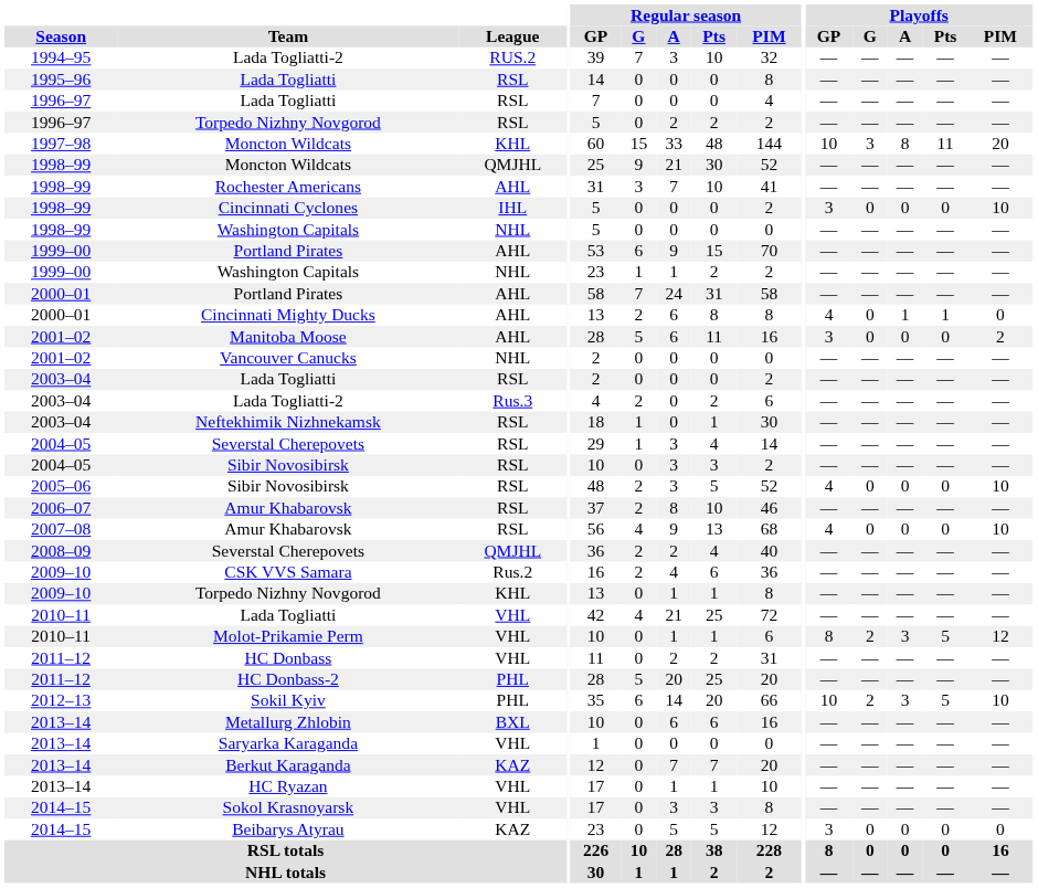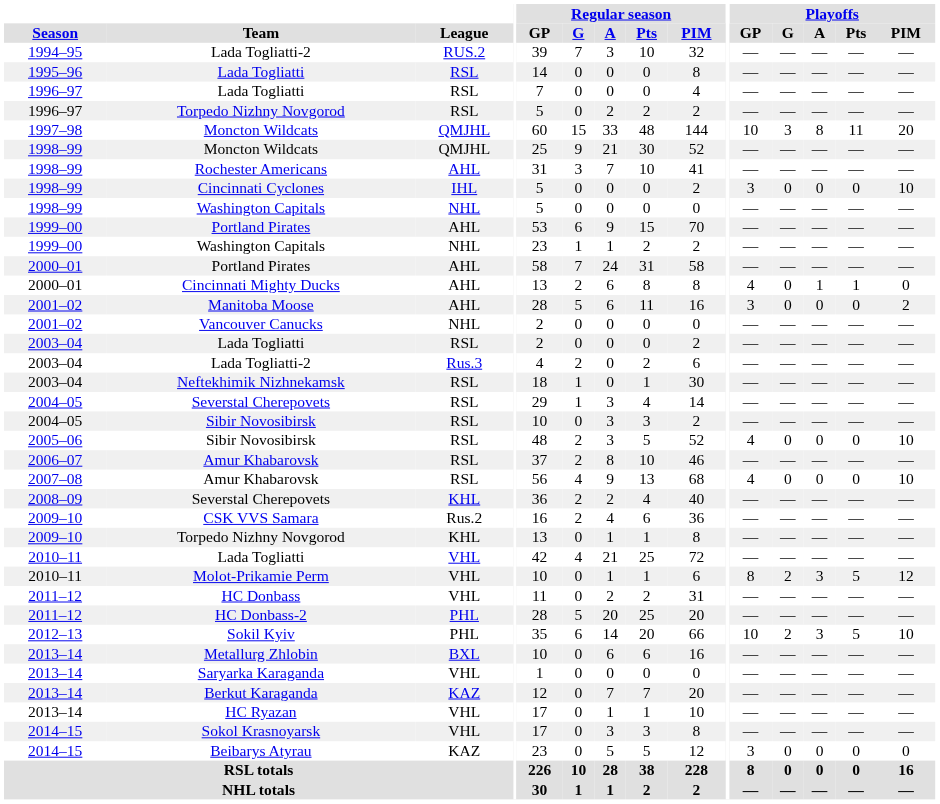 <table border="0" cellpadding="1" cellspacing="0" style="text-align:center; width:60em">
 <tr bgcolor="#e0e0e0">
 <th colspan="3" bgcolor="#ffffff"></th>
 <th rowspan="99" bgcolor="#ffffff"></th>
 <th colspan="5"><a href='#'>Regular season</a></th>
 <th rowspan="99" bgcolor="#ffffff"></th>
 <th colspan="5"><a href='#'>Playoffs</a></th>
 </tr>
 <tr bgcolor="#e0e0e0">
 <th><a href='#'>Season</a></th>
 <th>Team</th>
 <th>League</th>
 <th>GP</th>
 <th><a href='#'>G</a></th>
 <th><a href='#'>A</a></th>
 <th><a href='#'>Pts</a></th>
 <th><a href='#'>PIM</a></th>
 <th>GP</th>
 <th>G</th>
 <th>A</th>
 <th>Pts</th>
 <th>PIM</th>
 </tr>
 <tr>
 <td><a href='#'>1994–95</a></td>
 <td>Lada Togliatti-2</td>
 <td><a href='#'>RUS.2</a></td>
 <td>39</td>
 <td>7</td>
 <td>3</td>
 <td>10</td>
 <td>32</td>
 <td>—</td>
 <td>—</td>
 <td>—</td>
 <td>—</td>
 <td>—</td>
 </tr>
 <tr bgcolor="#f0f0f0">
 <td><a href='#'>1995–96</a></td>
 <td><a href='#'>Lada Togliatti</a></td>
 <td><a href='#'>RSL</a></td>
 <td>14</td>
 <td>0</td>
 <td>0</td>
 <td>0</td>
 <td>8</td>
 <td>—</td>
 <td>—</td>
 <td>—</td>
 <td>—</td>
 <td>—</td>
 </tr>
 <tr>
 <td><a href='#'>1996–97</a></td>
 <td>Lada Togliatti</td>
 <td>RSL</td>
 <td>7</td>
 <td>0</td>
 <td>0</td>
 <td>0</td>
 <td>4</td>
 <td>—</td>
 <td>—</td>
 <td>—</td>
 <td>—</td>
 <td>—</td>
 </tr>
 <tr bgcolor="#f0f0f0">
 <td>1996–97</td>
 <td><a href='#'>Torpedo Nizhny Novgorod</a></td>
 <td>RSL</td>
 <td>5</td>
 <td>0</td>
 <td>2</td>
 <td>2</td>
 <td>2</td>
 <td>—</td>
 <td>—</td>
 <td>—</td>
 <td>—</td>
 <td>—</td>
 </tr>
 <tr>
 <td><a href='#'>1997–98</a></td>
 <td><a href='#'>Moncton Wildcats</a></td>
-<td><a href='#'>KHL</a></td>
+<td><a href='#'>QMJHL</a></td>
 <td>60</td>
 <td>15</td>
 <td>33</td>
 <td>48</td>
 <td>144</td>
 <td>10</td>
 <td>3</td>
 <td>8</td>
 <td>11</td>
 <td>20</td>
 </tr>
 <tr bgcolor="#f0f0f0">
 <td><a href='#'>1998–99</a></td>
 <td>Moncton Wildcats</td>
 <td>QMJHL</td>
 <td>25</td>
 <td>9</td>
 <td>21</td>
 <td>30</td>
 <td>52</td>
 <td>—</td>
 <td>—</td>
 <td>—</td>
 <td>—</td>
 <td>—</td>
 </tr>
 <tr>
 <td><a href='#'>1998–99</a></td>
 <td><a href='#'>Rochester Americans</a></td>
 <td><a href='#'>AHL</a></td>
 <td>31</td>
 <td>3</td>
 <td>7</td>
 <td>10</td>
 <td>41</td>
 <td>—</td>
 <td>—</td>
 <td>—</td>
 <td>—</td>
 <td>—</td>
 </tr>
 <tr bgcolor="#f0f0f0">
 <td><a href='#'>1998–99</a></td>
 <td><a href='#'>Cincinnati Cyclones</a></td>
 <td><a href='#'>IHL</a></td>
 <td>5</td>
 <td>0</td>
 <td>0</td>
 <td>0</td>
 <td>2</td>
 <td>3</td>
 <td>0</td>
 <td>0</td>
 <td>0</td>
 <td>10</td>
 </tr>
 <tr>
 <td><a href='#'>1998–99</a></td>
 <td><a href='#'>Washington Capitals</a></td>
 <td><a href='#'>NHL</a></td>
 <td>5</td>
 <td>0</td>
 <td>0</td>
 <td>0</td>
 <td>0</td>
 <td>—</td>
 <td>—</td>
 <td>—</td>
 <td>—</td>
 <td>—</td>
 </tr>
 <tr bgcolor="#f0f0f0">
 <td><a href='#'>1999–00</a></td>
 <td><a href='#'>Portland Pirates</a></td>
 <td>AHL</td>
 <td>53</td>
 <td>6</td>
 <td>9</td>
 <td>15</td>
 <td>70</td>
 <td>—</td>
 <td>—</td>
 <td>—</td>
 <td>—</td>
 <td>—</td>
 </tr>
 <tr>
 <td><a href='#'>1999–00</a></td>
 <td>Washington Capitals</td>
 <td>NHL</td>
 <td>23</td>
 <td>1</td>
 <td>1</td>
 <td>2</td>
 <td>2</td>
 <td>—</td>
 <td>—</td>
 <td>—</td>
 <td>—</td>
 <td>—</td>
 </tr>
 <tr bgcolor="#f0f0f0">
 <td><a href='#'>2000–01</a></td>
 <td>Portland Pirates</td>
 <td>AHL</td>
 <td>58</td>
 <td>7</td>
 <td>24</td>
 <td>31</td>
 <td>58</td>
 <td>—</td>
 <td>—</td>
 <td>—</td>
 <td>—</td>
 <td>—</td>
 </tr>
 <tr>
 <td>2000–01</td>
 <td><a href='#'>Cincinnati Mighty Ducks</a></td>
 <td>AHL</td>
 <td>13</td>
 <td>2</td>
 <td>6</td>
 <td>8</td>
 <td>8</td>
 <td>4</td>
 <td>0</td>
 <td>1</td>
 <td>1</td>
 <td>0</td>
 </tr>
 <tr bgcolor="#f0f0f0">
 <td><a href='#'>2001–02</a></td>
 <td><a href='#'>Manitoba Moose</a></td>
 <td>AHL</td>
 <td>28</td>
 <td>5</td>
 <td>6</td>
 <td>11</td>
 <td>16</td>
 <td>3</td>
 <td>0</td>
 <td>0</td>
 <td>0</td>
 <td>2</td>
 </tr>
 <tr>
 <td><a href='#'>2001–02</a></td>
 <td><a href='#'>Vancouver Canucks</a></td>
 <td>NHL</td>
 <td>2</td>
 <td>0</td>
 <td>0</td>
 <td>0</td>
 <td>0</td>
 <td>—</td>
 <td>—</td>
 <td>—</td>
 <td>—</td>
 <td>—</td>
 </tr>
 <tr bgcolor="#f0f0f0">
 <td><a href='#'>2003–04</a></td>
 <td>Lada Togliatti</td>
 <td>RSL</td>
 <td>2</td>
 <td>0</td>
 <td>0</td>
 <td>0</td>
 <td>2</td>
 <td>—</td>
 <td>—</td>
 <td>—</td>
 <td>—</td>
 <td>—</td>
 </tr>
 <tr>
 <td>2003–04</td>
 <td>Lada Togliatti-2</td>
 <td><a href='#'>Rus.3</a></td>
 <td>4</td>
 <td>2</td>
 <td>0</td>
 <td>2</td>
 <td>6</td>
 <td>—</td>
 <td>—</td>
 <td>—</td>
 <td>—</td>
 <td>—</td>
 </tr>
 <tr bgcolor="#f0f0f0">
 <td>2003–04</td>
 <td><a href='#'>Neftekhimik Nizhnekamsk</a></td>
 <td>RSL</td>
 <td>18</td>
 <td>1</td>
 <td>0</td>
 <td>1</td>
 <td>30</td>
 <td>—</td>
 <td>—</td>
 <td>—</td>
 <td>—</td>
 <td>—</td>
 </tr>
 <tr>
 <td><a href='#'>2004–05</a></td>
 <td><a href='#'>Severstal Cherepovets</a></td>
 <td>RSL</td>
 <td>29</td>
 <td>1</td>
 <td>3</td>
 <td>4</td>
 <td>14</td>
 <td>—</td>
 <td>—</td>
 <td>—</td>
 <td>—</td>
 <td>—</td>
 </tr>
 <tr bgcolor="#f0f0f0">
 <td>2004–05</td>
 <td><a href='#'>Sibir Novosibirsk</a></td>
 <td>RSL</td>
 <td>10</td>
 <td>0</td>
 <td>3</td>
 <td>3</td>
 <td>2</td>
 <td>—</td>
 <td>—</td>
 <td>—</td>
 <td>—</td>
 <td>—</td>
 </tr>
 <tr>
 <td><a href='#'>2005–06</a></td>
 <td>Sibir Novosibirsk</td>
 <td>RSL</td>
 <td>48</td>
 <td>2</td>
 <td>3</td>
 <td>5</td>
 <td>52</td>
 <td>4</td>
 <td>0</td>
 <td>0</td>
 <td>0</td>
 <td>10</td>
 </tr>
 <tr bgcolor="#f0f0f0">
 <td><a href='#'>2006–07</a></td>
 <td><a href='#'>Amur Khabarovsk</a></td>
 <td>RSL</td>
 <td>37</td>
 <td>2</td>
 <td>8</td>
 <td>10</td>
 <td>46</td>
 <td>—</td>
 <td>—</td>
 <td>—</td>
 <td>—</td>
 <td>—</td>
 </tr>
 <tr>
 <td><a href='#'>2007–08</a></td>
 <td>Amur Khabarovsk</td>
 <td>RSL</td>
 <td>56</td>
 <td>4</td>
 <td>9</td>
 <td>13</td>
 <td>68</td>
 <td>4</td>
 <td>0</td>
 <td>0</td>
 <td>0</td>
 <td>10</td>
 </tr>
 <tr bgcolor="#f0f0f0">
 <td><a href='#'>2008–09</a></td>
 <td>Severstal Cherepovets</td>
-<td><a href='#'>QMJHL</a></td>
+<td><a href='#'>KHL</a></td>
 <td>36</td>
 <td>2</td>
 <td>2</td>
 <td>4</td>
 <td>40</td>
 <td>—</td>
 <td>—</td>
 <td>—</td>
 <td>—</td>
 <td>—</td>
 </tr>
 <tr>
 <td><a href='#'>2009–10</a></td>
 <td><a href='#'>CSK VVS Samara</a></td>
 <td>Rus.2</td>
 <td>16</td>
 <td>2</td>
 <td>4</td>
 <td>6</td>
 <td>36</td>
 <td>—</td>
 <td>—</td>
 <td>—</td>
 <td>—</td>
 <td>—</td>
 </tr>
 <tr bgcolor="#f0f0f0">
 <td><a href='#'>2009–10</a></td>
 <td>Torpedo Nizhny Novgorod</td>
 <td>KHL</td>
 <td>13</td>
 <td>0</td>
 <td>1</td>
 <td>1</td>
 <td>8</td>
 <td>—</td>
 <td>—</td>
 <td>—</td>
 <td>—</td>
 <td>—</td>
 </tr>
 <tr>
 <td><a href='#'>2010–11</a></td>
 <td>Lada Togliatti</td>
 <td><a href='#'>VHL</a></td>
 <td>42</td>
 <td>4</td>
 <td>21</td>
 <td>25</td>
 <td>72</td>
 <td>—</td>
 <td>—</td>
 <td>—</td>
 <td>—</td>
 <td>—</td>
 </tr>
 <tr bgcolor="#f0f0f0">
 <td>2010–11</td>
 <td><a href='#'>Molot-Prikamie Perm</a></td>
 <td>VHL</td>
 <td>10</td>
 <td>0</td>
 <td>1</td>
 <td>1</td>
 <td>6</td>
 <td>8</td>
 <td>2</td>
 <td>3</td>
 <td>5</td>
 <td>12</td>
 </tr>
 <tr>
 <td><a href='#'>2011–12</a></td>
 <td><a href='#'>HC Donbass</a></td>
 <td>VHL</td>
 <td>11</td>
 <td>0</td>
 <td>2</td>
 <td>2</td>
 <td>31</td>
 <td>—</td>
 <td>—</td>
 <td>—</td>
 <td>—</td>
 <td>—</td>
 </tr>
 <tr bgcolor="#f0f0f0">
 <td><a href='#'>2011–12</a></td>
 <td><a href='#'>HC Donbass-2</a></td>
 <td><a href='#'>PHL</a></td>
 <td>28</td>
 <td>5</td>
 <td>20</td>
 <td>25</td>
 <td>20</td>
 <td>—</td>
 <td>—</td>
 <td>—</td>
 <td>—</td>
 <td>—</td>
 </tr>
 <tr>
 <td><a href='#'>2012–13</a></td>
 <td><a href='#'>Sokil Kyiv</a></td>
 <td>PHL</td>
 <td>35</td>
 <td>6</td>
 <td>14</td>
 <td>20</td>
 <td>66</td>
 <td>10</td>
 <td>2</td>
 <td>3</td>
 <td>5</td>
 <td>10</td>
 </tr>
 <tr bgcolor="#f0f0f0">
 <td><a href='#'>2013–14</a></td>
 <td><a href='#'>Metallurg Zhlobin</a></td>
 <td><a href='#'>BXL</a></td>
 <td>10</td>
 <td>0</td>
 <td>6</td>
 <td>6</td>
 <td>16</td>
 <td>—</td>
 <td>—</td>
 <td>—</td>
 <td>—</td>
 <td>—</td>
 </tr>
 <tr>
 <td><a href='#'>2013–14</a></td>
 <td><a href='#'>Saryarka Karaganda</a></td>
 <td>VHL</td>
 <td>1</td>
 <td>0</td>
 <td>0</td>
 <td>0</td>
 <td>0</td>
 <td>—</td>
 <td>—</td>
 <td>—</td>
 <td>—</td>
 <td>—</td>
 </tr>
 <tr bgcolor="#f0f0f0">
 <td><a href='#'>2013–14</a></td>
 <td><a href='#'>Berkut Karaganda</a></td>
 <td><a href='#'>KAZ</a></td>
 <td>12</td>
 <td>0</td>
 <td>7</td>
 <td>7</td>
 <td>20</td>
 <td>—</td>
 <td>—</td>
 <td>—</td>
 <td>—</td>
 <td>—</td>
 </tr>
 <tr>
 <td>2013–14</td>
 <td><a href='#'>HC Ryazan</a></td>
 <td>VHL</td>
 <td>17</td>
 <td>0</td>
 <td>1</td>
 <td>1</td>
 <td>10</td>
 <td>—</td>
 <td>—</td>
 <td>—</td>
 <td>—</td>
 <td>—</td>
 </tr>
 <tr bgcolor="#f0f0f0">
 <td><a href='#'>2014–15</a></td>
 <td><a href='#'>Sokol Krasnoyarsk</a></td>
 <td>VHL</td>
 <td>17</td>
 <td>0</td>
 <td>3</td>
 <td>3</td>
 <td>8</td>
 <td>—</td>
 <td>—</td>
 <td>—</td>
 <td>—</td>
 <td>—</td>
 </tr>
 <tr>
 <td><a href='#'>2014–15</a></td>
 <td><a href='#'>Beibarys Atyrau</a></td>
 <td>KAZ</td>
 <td>23</td>
 <td>0</td>
 <td>5</td>
 <td>5</td>
 <td>12</td>
 <td>3</td>
 <td>0</td>
 <td>0</td>
 <td>0</td>
 <td>0</td>
 </tr>
 <tr bgcolor="#e0e0e0">
 <th colspan="3">RSL totals</th>
 <th>226</th>
 <th>10</th>
 <th>28</th>
 <th>38</th>
 <th>228</th>
 <th>8</th>
 <th>0</th>
 <th>0</th>
 <th>0</th>
 <th>16</th>
 </tr>
 <tr bgcolor="#e0e0e0">
 <th colspan="3">NHL totals</th>
 <th>30</th>
 <th>1</th>
 <th>1</th>
 <th>2</th>
 <th>2</th>
 <th>—</th>
 <th>—</th>
 <th>—</th>
 <th>—</th>
 <th>—</th>
 </tr>
 </table>
